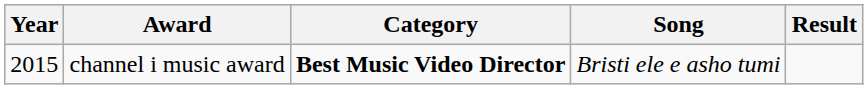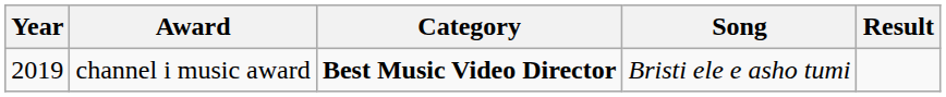 <table class="wikitable" style="font-size: 95%;">
 <tr>
 <th>Year</th>
 <th>Award</th>
 <th>Category</th>
 <th>Song</th>
 <th>Result</th>
 </tr>
 <tr>
-<td>2015</td>
+<td>2019</td>
 <td>channel i music award</td>
 <td><strong>Best Music Video Director</strong></td>
 <td><em>Bristi ele e asho tumi</em></td>
 <td></td>
 </tr>
 </table>
